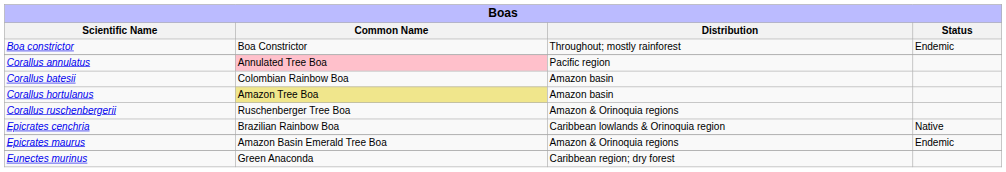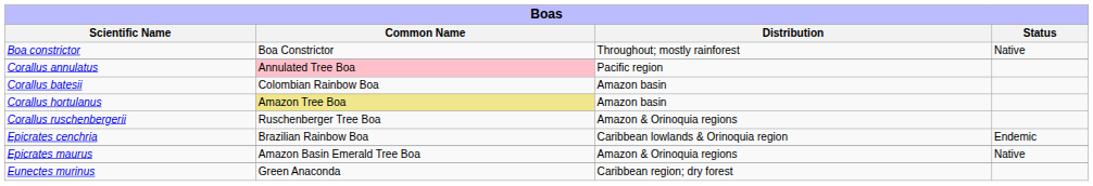 <table class="wikitable" style="width:100%;">
 <tr>
 <td colspan="100%" align="center" bgcolor="#BBBBFF"><big><strong>Boas</strong></big></td>
 </tr>
 <tr>
 <th>Scientific Name</th>
 <th>Common Name</th>
 <th>Distribution</th>
 <th>Status</th>
 </tr>
 <tr>
 <td><em><a href='#'>Boa constrictor</a></em></td>
 <td>Boa Constrictor</td>
 <td>Throughout; mostly rainforest</td>
-<td><span>Endemic</span></td>
+<td><span>Native</span></td>
 </tr>
 <tr>
 </tr>
 <tr>
 <td><em><a href='#'>Corallus annulatus</a></em></td>
 <td style="background: pink;">Annulated Tree Boa</td>
 <td>Pacific region</td>
 <td></td>
 </tr>
 <tr>
 <td><em><a href='#'>Corallus batesii</a></em></td>
 <td>Colombian Rainbow Boa</td>
 <td>Amazon basin</td>
 <td></td>
 </tr>
 <tr>
 <td><em><a href='#'>Corallus hortulanus</a></em></td>
 <td style="background: khaki;">Amazon Tree Boa</td>
 <td>Amazon basin</td>
 <td></td>
 </tr>
 <tr>
 <td><em><a href='#'>Corallus ruschenbergerii</a></em></td>
 <td>Ruschenberger Tree Boa</td>
 <td>Amazon & Orinoquia regions </td>
 <td></td>
 </tr>
 <tr>
 <td><em><a href='#'>Epicrates cenchria</a></em></td>
 <td>Brazilian Rainbow Boa</td>
 <td>Caribbean lowlands & Orinoquia region</td>
-<td><span>Native</span></td>
+<td><span>Endemic</span></td>
 </tr>
 <tr>
 </tr>
 <tr>
 <td><em><a href='#'>Epicrates maurus</a></em></td>
 <td>Amazon Basin Emerald Tree Boa</td>
 <td>Amazon & Orinoquia regions</td>
-<td><span>Endemic</span></td>
+<td><span>Native</span></td>
 </tr>
 <tr>
 </tr>
 <tr>
 <td><em><a href='#'>Eunectes murinus</a></em></td>
 <td>Green Anaconda</td>
 <td>Caribbean region; dry forest </td>
 <td></td>
 </tr>
 </table>
